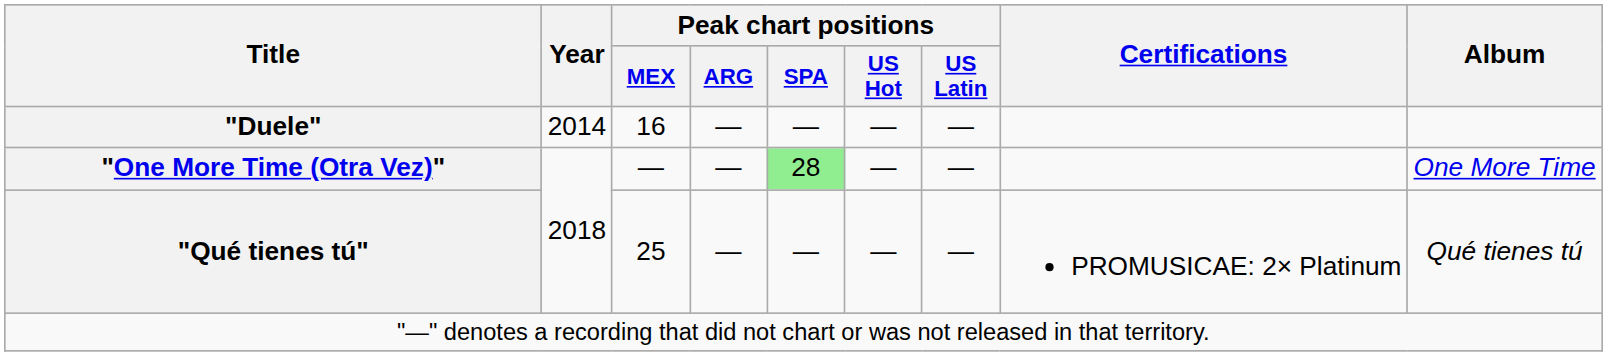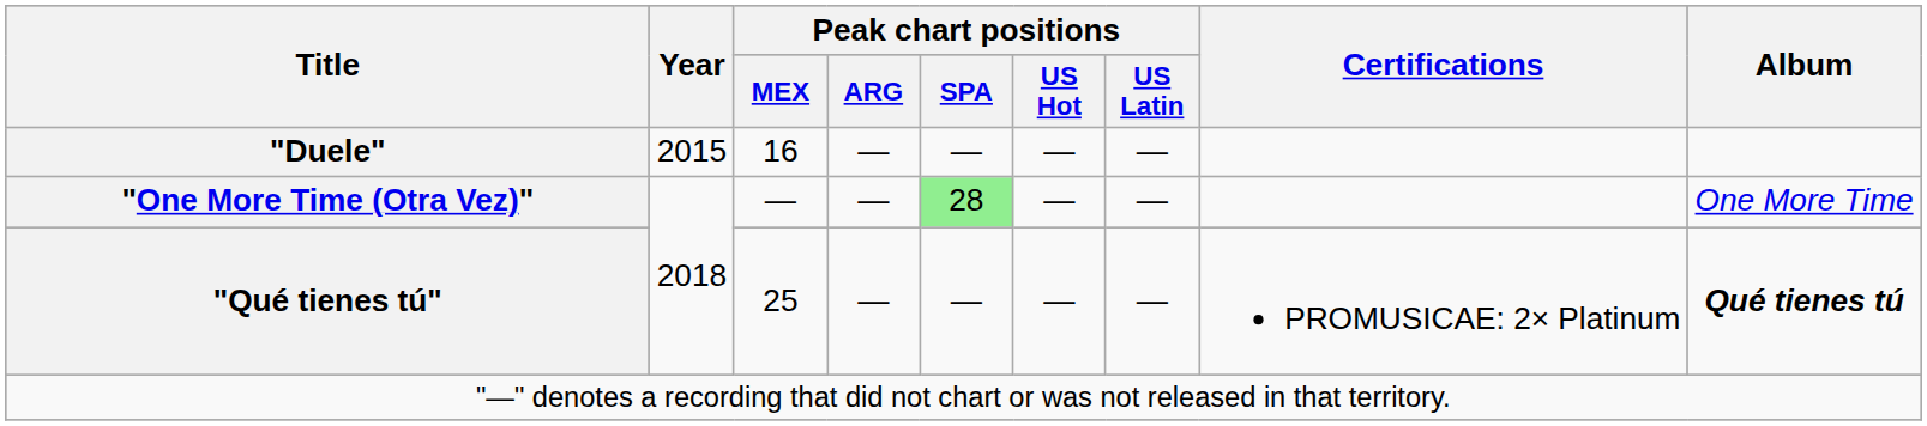 <table class="wikitable plainrowheaders" style="text-align:center;">
 <tr>
 <th scope="col" rowspan="2" style="width:20em;">Title</th>
 <th scope="col" rowspan="2">Year</th>
 <th scope="col" colspan="5">Peak chart positions</th>
 <th scope="col" rowspan="2"><a href='#'>Certifications</a></th>
 <th scope="col" rowspan="2">Album</th>
 </tr>
 <tr>
 <th scope="col" style="width:3em;font-size:85%;"><a href='#'>MEX</a><br></th>
 <th scope="col" style="width:3em;font-size:85%;"><a href='#'>ARG</a><br></th>
 <th scope="col" style="width:3em;font-size:85%;"><a href='#'>SPA</a><br></th>
 <th scope="col" style="width:3em;font-size:85%;"><a href='#'>US<br>Hot</a><br></th>
 <th scope="col" style="width:3em;font-size:85%;"><a href='#'>US<br>Latin</a><br></th>
 </tr>
 <tr>
 <th scope="row">"Duele"<br></th>
-<td>2014</td>
+<td>2015</td>
 <td>16</td>
 <td>—</td>
 <td>—</td>
 <td>—</td>
 <td>—</td>
 <td></td>
 <td></td>
 </tr>
 <tr>
 <th scope="row">"<a href='#'>One More Time (Otra Vez)</a>"<br></th>
 <td rowspan="2">2018</td>
 <td>—</td>
 <td>—</td>
 <td style="background: lightgreen;">28</td>
 <td>—</td>
 <td>—</td>
 <td></td>
 <td><em><a href='#'>One More Time</a></em></td>
 </tr>
 <tr>
 <th scope="row">"Qué tienes tú"<br></th>
 <td>25</td>
 <td>—</td>
 <td>—</td>
 <td>—</td>
 <td>—</td>
 <td><br><ul><li>PROMUSICAE: 2× Platinum</li></ul></td>
-<td><em>Qué tienes tú</em></td>
+<td><strong><em>Qué tienes tú</em></strong></td>
 </tr>
 <tr>
 <td colspan="15" style="font-size:90%">"—" denotes a recording that did not chart or was not released in that territory.</td>
 </tr>
 </table>
